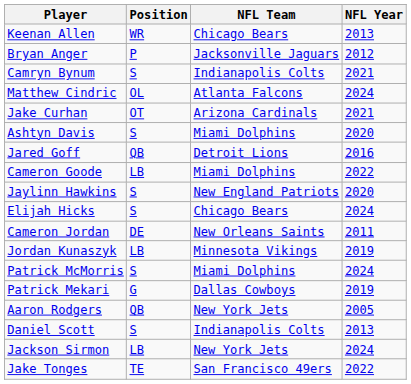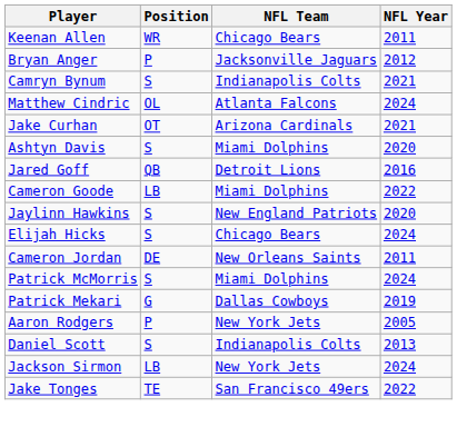 <table class="wikitable">
 <tr>
 <th>Player</th>
 <th>Position</th>
 <th>NFL Team</th>
 <th>NFL Year</th>
 </tr>
 <tr>
 <td><a href='#'>Keenan Allen</a></td>
 <td><a href='#'>WR</a></td>
 <td><a href='#'>Chicago Bears</a></td>
-<td><a href='#'>2013</a></td>
+<td><a href='#'>2011</a></td>
 </tr>
 <tr>
 <td><a href='#'>Bryan Anger</a></td>
 <td><a href='#'>P</a></td>
 <td><a href='#'>Jacksonville Jaguars</a></td>
 <td><a href='#'>2012</a></td>
 </tr>
 <tr>
 <td><a href='#'>Camryn Bynum</a></td>
 <td><a href='#'>S</a></td>
 <td><a href='#'>Indianapolis Colts</a></td>
 <td><a href='#'>2021</a></td>
 </tr>
 <tr>
 <td><a href='#'>Matthew Cindric</a></td>
 <td><a href='#'>OL</a></td>
 <td><a href='#'>Atlanta Falcons</a></td>
 <td><a href='#'>2024</a></td>
 </tr>
 <tr>
 <td><a href='#'>Jake Curhan</a></td>
 <td><a href='#'>OT</a></td>
 <td><a href='#'>Arizona Cardinals</a></td>
 <td><a href='#'>2021</a></td>
 </tr>
 <tr>
 <td><a href='#'>Ashtyn Davis</a></td>
 <td><a href='#'>S</a></td>
 <td><a href='#'>Miami Dolphins</a></td>
 <td><a href='#'>2020</a></td>
 </tr>
 <tr>
 <td><a href='#'>Jared Goff</a></td>
 <td><a href='#'>QB</a></td>
 <td><a href='#'>Detroit Lions</a></td>
 <td><a href='#'>2016</a></td>
 </tr>
 <tr>
 <td><a href='#'>Cameron Goode</a></td>
 <td><a href='#'>LB</a></td>
 <td><a href='#'>Miami Dolphins</a></td>
 <td><a href='#'>2022</a></td>
 </tr>
 <tr>
 <td><a href='#'>Jaylinn Hawkins</a></td>
 <td><a href='#'>S</a></td>
 <td><a href='#'>New England Patriots</a></td>
 <td><a href='#'>2020</a></td>
 </tr>
 <tr>
 <td><a href='#'>Elijah Hicks</a></td>
 <td><a href='#'>S</a></td>
 <td><a href='#'>Chicago Bears</a></td>
 <td><a href='#'>2024</a></td>
 </tr>
 <tr>
 <td><a href='#'>Cameron Jordan</a></td>
 <td><a href='#'>DE</a></td>
 <td><a href='#'>New Orleans Saints</a></td>
 <td><a href='#'>2011</a></td>
 </tr>
 <tr>
-<td><a href='#'>Jordan Kunaszyk</a></td>
-<td><a href='#'>LB</a></td>
-<td><a href='#'>Minnesota Vikings</a></td>
-<td><a href='#'>2019</a></td>
-</tr>
-<tr>
 <td><a href='#'>Patrick McMorris</a></td>
 <td><a href='#'>S</a></td>
 <td><a href='#'>Miami Dolphins</a></td>
 <td><a href='#'>2024</a></td>
 </tr>
 <tr>
 <td><a href='#'>Patrick Mekari</a></td>
 <td><a href='#'>G</a></td>
 <td><a href='#'>Dallas Cowboys</a></td>
 <td><a href='#'>2019</a></td>
 </tr>
 <tr>
 <td><a href='#'>Aaron Rodgers</a></td>
-<td><a href='#'>QB</a></td>
+<td><a href='#'>P</a></td>
 <td><a href='#'>New York Jets</a></td>
 <td><a href='#'>2005</a></td>
 </tr>
 <tr>
 <td><a href='#'>Daniel Scott</a></td>
 <td><a href='#'>S</a></td>
 <td><a href='#'>Indianapolis Colts</a></td>
 <td><a href='#'>2013</a></td>
 </tr>
 <tr>
 <td><a href='#'>Jackson Sirmon</a></td>
 <td><a href='#'>LB</a></td>
 <td><a href='#'>New York Jets</a></td>
 <td><a href='#'>2024</a></td>
 </tr>
 <tr>
 <td><a href='#'>Jake Tonges</a></td>
 <td><a href='#'>TE</a></td>
 <td><a href='#'>San Francisco 49ers</a></td>
 <td><a href='#'>2022</a></td>
 </tr>
 </table>
